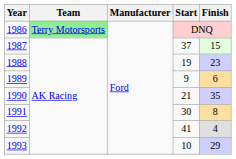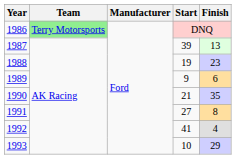 <table class="wikitable" style="font-size: 90%;">
 <tr>
 <th>Year</th>
 <th>Team</th>
 <th>Manufacturer</th>
 <th>Start</th>
 <th>Finish</th>
 </tr>
 <tr>
 <td><a href='#'>1986</a></td>
 <td style="background: lightgreen;"><a href='#'>Terry Motorsports</a></td>
 <td rowspan=8><a href='#'>Ford</a></td>
 <td align=center colspan=2 style="background:#FFCFCF;">DNQ</td>
 </tr>
 <tr>
 <td><a href='#'>1987</a></td>
 <td rowspan=7><a href='#'>AK Racing</a></td>
-<td align=center>37</td>
-<td align=center style="background:#DFFFDF;">15</td>
+<td align=center>39</td>
+<td align=center style="background:#DFFFDF;">13</td>
 </tr>
 <tr>
 <td><a href='#'>1988</a></td>
 <td align=center>19</td>
 <td align=center style="background:#CFCFFF;">23</td>
 </tr>
 <tr>
 <td><a href='#'>1989</a></td>
 <td align=center>9</td>
 <td align=center style="background:#FFDF9F;">6</td>
 </tr>
 <tr>
 <td><a href='#'>1990</a></td>
 <td align=center>21</td>
 <td align=center style="background:#CFCFFF;">35</td>
 </tr>
 <tr>
 <td><a href='#'>1991</a></td>
-<td align=center>30</td>
+<td align=center>27</td>
 <td align=center style="background:#FFDF9F;">8</td>
 </tr>
 <tr>
 <td><a href='#'>1992</a></td>
 <td align=center>41</td>
 <td align=center style="background:#DFDFDF;">4</td>
 </tr>
 <tr>
 <td><a href='#'>1993</a></td>
 <td align=center>10</td>
 <td align=center style="background:#CFCFFF;">29</td>
 </tr>
 </table>
